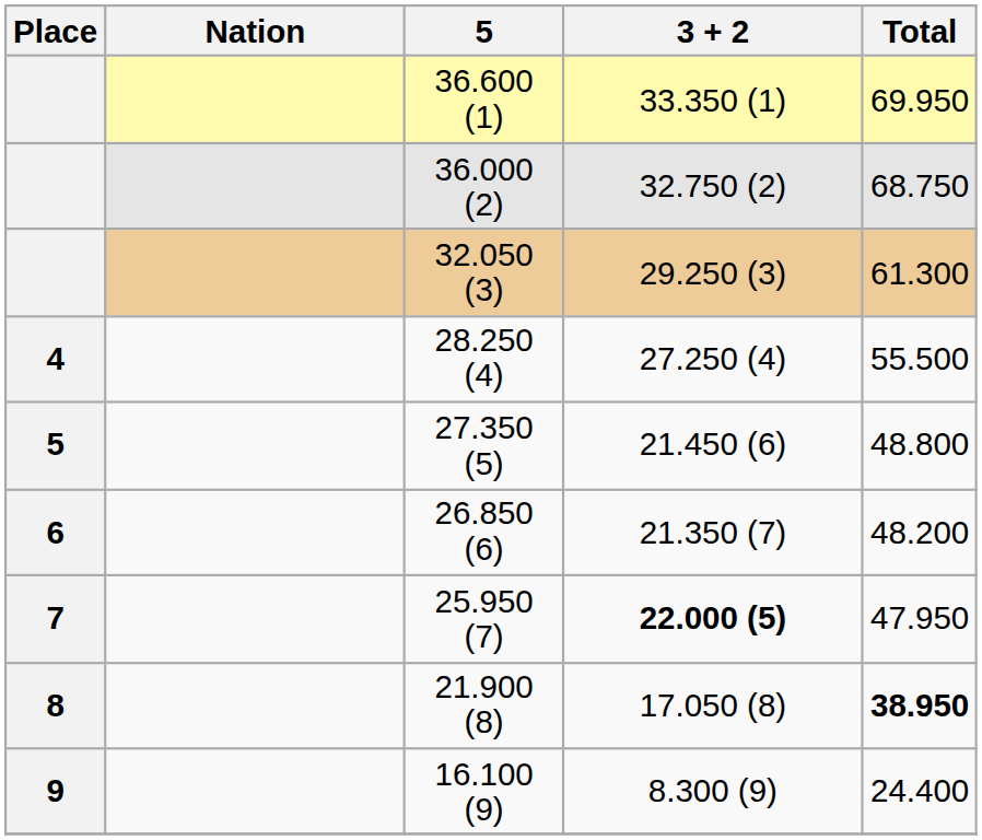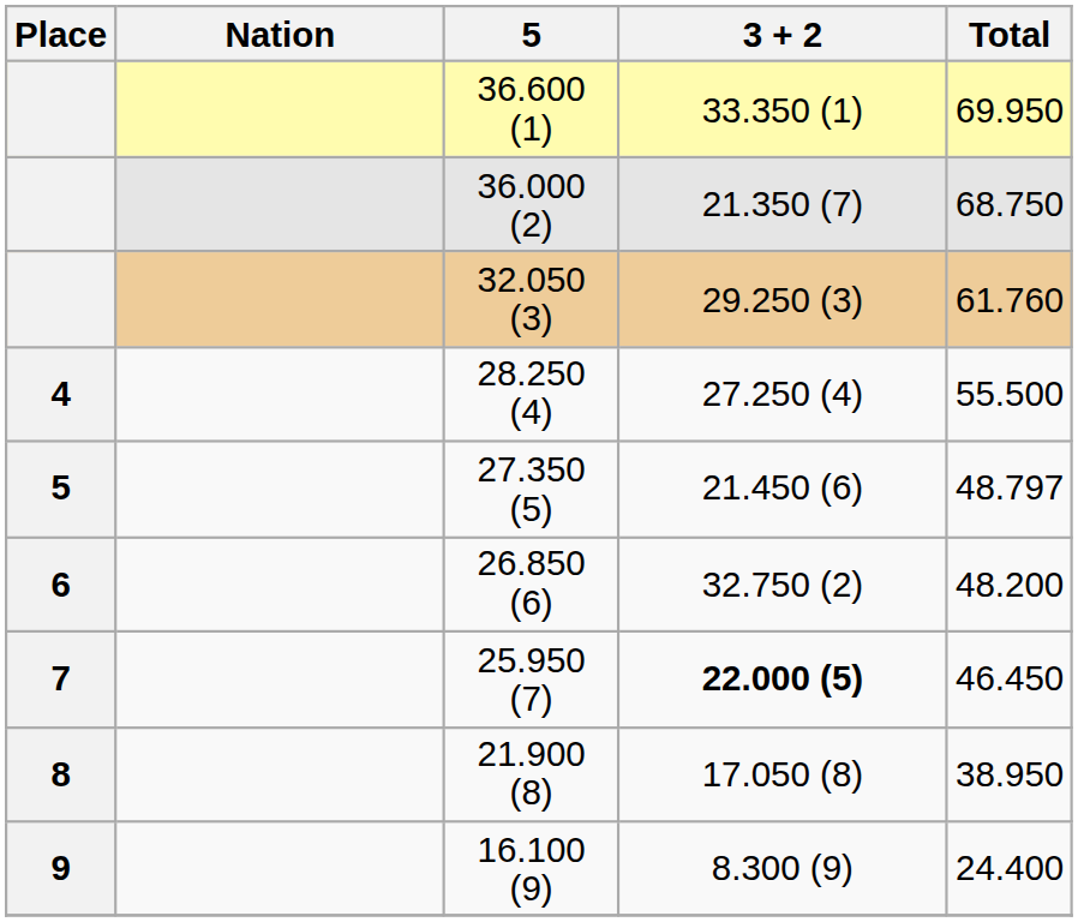 <table class="wikitable sortable" style="text-align:center; font-size:85%">
 <tr>
 <th scope="col" style="width:20px;">Place</th>
 <th ! scope="col" style="width:120px;">Nation</th>
 <th ! scope="col" style="width:60px;">5 </th>
 <th ! scope="col" style="width:120px;">3  + 2 </th>
 <th scope=col>Total</th>
 </tr>
 <tr bgcolor=fffcaf>
 <th scope=row></th>
 <td align=left></td>
 <td>36.600 (1)</td>
 <td>33.350 (1)</td>
 <td>69.950</td>
 </tr>
 <tr bgcolor=e5e5e5>
 <th scope=row></th>
 <td align=left></td>
 <td>36.000 (2)</td>
-<td>32.750 (2)</td>
+<td>21.350 (7)</td>
 <td>68.750</td>
 </tr>
 <tr bgcolor=eecc99>
 <th scope=row></th>
 <td align=left></td>
 <td>32.050 (3)</td>
 <td>29.250 (3)</td>
-<td>61.300</td>
+<td>61.760</td>
 </tr>
 <tr>
 <th scope=row>4</th>
 <td align=left></td>
 <td>28.250 (4)</td>
 <td>27.250 (4)</td>
 <td>55.500</td>
 </tr>
 <tr>
 <th scope=row>5</th>
 <td align=left></td>
 <td>27.350 (5)</td>
 <td>21.450 (6)</td>
-<td>48.800</td>
+<td>48.797</td>
 </tr>
 <tr>
 <th scope=row>6</th>
 <td align=left></td>
 <td>26.850 (6)</td>
-<td>21.350 (7)</td>
+<td>32.750 (2)</td>
 <td>48.200</td>
 </tr>
 <tr>
 <th scope=row>7</th>
 <td align=left></td>
 <td>25.950 (7)</td>
 <td><strong>22.000 (5)</strong></td>
-<td>47.950</td>
+<td>46.450</td>
 </tr>
 <tr>
 <th scope=row>8</th>
 <td align=left></td>
 <td>21.900 (8)</td>
 <td>17.050 (8)</td>
-<td><strong>38.950</strong></td>
+<td>38.950</td>
 </tr>
 <tr>
 <th scope=row>9</th>
 <td align=left></td>
 <td>16.100 (9)</td>
 <td>8.300 (9)</td>
 <td>24.400</td>
 </tr>
 <tr>
 </tr>
 <tr>
 </tr>
 </table>
